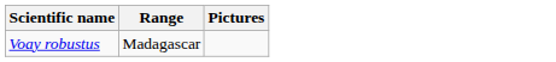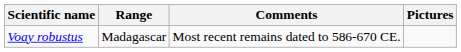 <table class="wikitable sortable">
 <tr>
 <th>Scientific name</th>
 <th>Range</th>
+<th class="unsortable">Comments</th>
 <th class="unsortable">Pictures</th>
 </tr>
 <tr>
 <td><em><a href='#'>Voay robustus</a></em></td>
 <td>Madagascar</td>
+<td>Most recent remains dated to 586-670 CE.</td>
 <td></td>
 </tr>
 </table>
